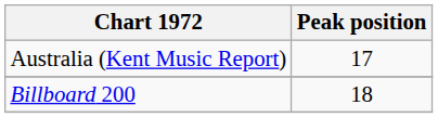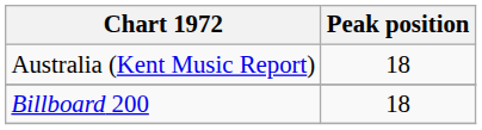 <table class="wikitable">
 <tr>
 <th>Chart 1972</th>
 <th>Peak position</th>
 </tr>
 <tr>
 <td>Australia (<a href='#'>Kent Music Report</a>)</td>
-<td style="text-align:center;">17</td>
+<td style="text-align:center;">18</td>
 </tr>
 <tr>
 </tr>
 <tr>
 <td><a href='#'><em>Billboard</em> 200</a></td>
 <td align="center">18</td>
 </tr>
 <tr>
 </tr>
 </table>
